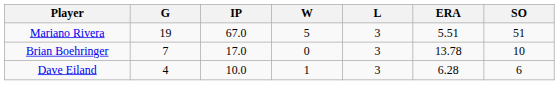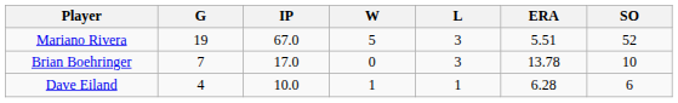 <table class="wikitable sortable">
 <tr>
 <th bgcolor="#DDDDFF" width="16%">Player</th>
 <th bgcolor="#DDDDFF" width="9%">G</th>
 <th bgcolor="#DDDDFF" width="9%">IP</th>
 <th bgcolor="#DDDDFF" width="9%">W</th>
 <th bgcolor="#DDDDFF" width="9%">L</th>
 <th bgcolor="#DDDDFF" width="9%">ERA</th>
 <th bgcolor="#DDDDFF" width="9%">SO</th>
 </tr>
 <tr align=center>
 <td><a href='#'>Mariano Rivera</a></td>
 <td>19</td>
 <td>67.0</td>
 <td>5</td>
 <td>3</td>
 <td>5.51</td>
-<td>51</td>
+<td>52</td>
 </tr>
 <tr align=center>
 <td><a href='#'>Brian Boehringer</a></td>
 <td>7</td>
 <td>17.0</td>
 <td>0</td>
 <td>3</td>
 <td>13.78</td>
 <td>10</td>
 </tr>
 <tr align=center>
 <td><a href='#'>Dave Eiland</a></td>
 <td>4</td>
 <td>10.0</td>
 <td>1</td>
-<td>3</td>
+<td>1</td>
 <td>6.28</td>
 <td>6</td>
 </tr>
 </table>
